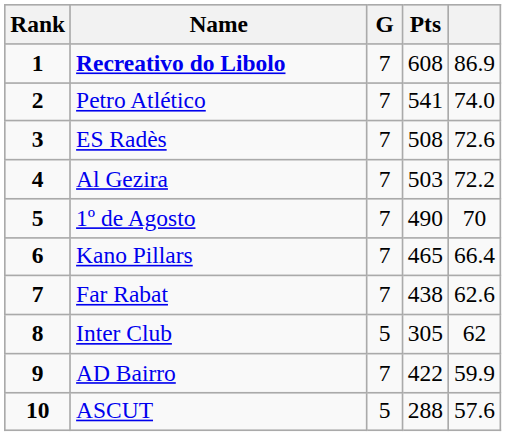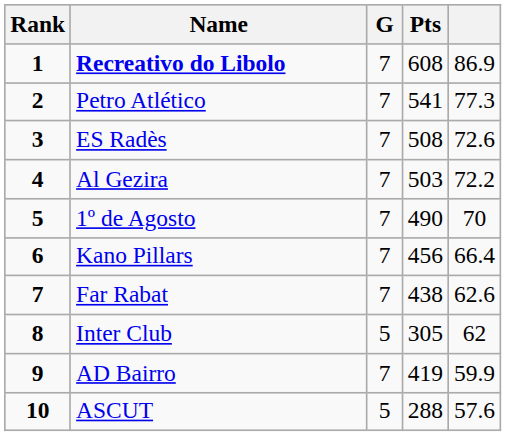 <table class="wikitable" style="text-align:center; font-size:90%;">
 <tr>
 <th width=10px>Rank</th>
 <th width=175px>Name</th>
 <th width=15px>G</th>
 <th width=10px>Pts</th>
 <th width=10px></th>
 </tr>
 <tr>
 <td><strong>1</strong></td>
 <td align=left> <strong><a href='#'>Recreativo do Libolo</a></strong></td>
 <td>7</td>
 <td>608</td>
 <td>86.9</td>
 </tr>
 <tr>
 <td><strong>2</strong></td>
 <td align=left> <a href='#'>Petro Atlético</a></td>
 <td>7</td>
 <td>541</td>
-<td>74.0</td>
+<td>77.3</td>
 </tr>
 <tr>
 <td><strong>3</strong></td>
 <td align=left> <a href='#'>ES Radès</a></td>
 <td>7</td>
 <td>508</td>
 <td>72.6</td>
 </tr>
 <tr>
 <td><strong>4</strong></td>
 <td align=left> <a href='#'>Al Gezira</a></td>
 <td>7</td>
 <td>503</td>
 <td>72.2</td>
 </tr>
 <tr>
 <td><strong>5</strong></td>
 <td align=left> <a href='#'>1º de Agosto</a></td>
 <td>7</td>
 <td>490</td>
 <td>70</td>
 </tr>
 <tr>
 <td><strong>6</strong></td>
 <td align=left> <a href='#'>Kano Pillars</a></td>
 <td>7</td>
-<td>465</td>
+<td>456</td>
 <td>66.4</td>
 </tr>
 <tr>
 <td><strong>7</strong></td>
 <td align=left> <a href='#'>Far Rabat</a></td>
 <td>7</td>
 <td>438</td>
 <td>62.6</td>
 </tr>
 <tr>
 <td><strong>8</strong></td>
 <td align=left> <a href='#'>Inter Club</a></td>
 <td>5</td>
 <td>305</td>
 <td>62</td>
 </tr>
 <tr>
 <td><strong>9</strong></td>
 <td align=left> <a href='#'>AD Bairro</a></td>
 <td>7</td>
-<td>422</td>
+<td>419</td>
 <td>59.9</td>
 </tr>
 <tr>
 <td><strong>10</strong></td>
 <td align=left> <a href='#'>ASCUT</a></td>
 <td>5</td>
 <td>288</td>
 <td>57.6</td>
 </tr>
 </table>
